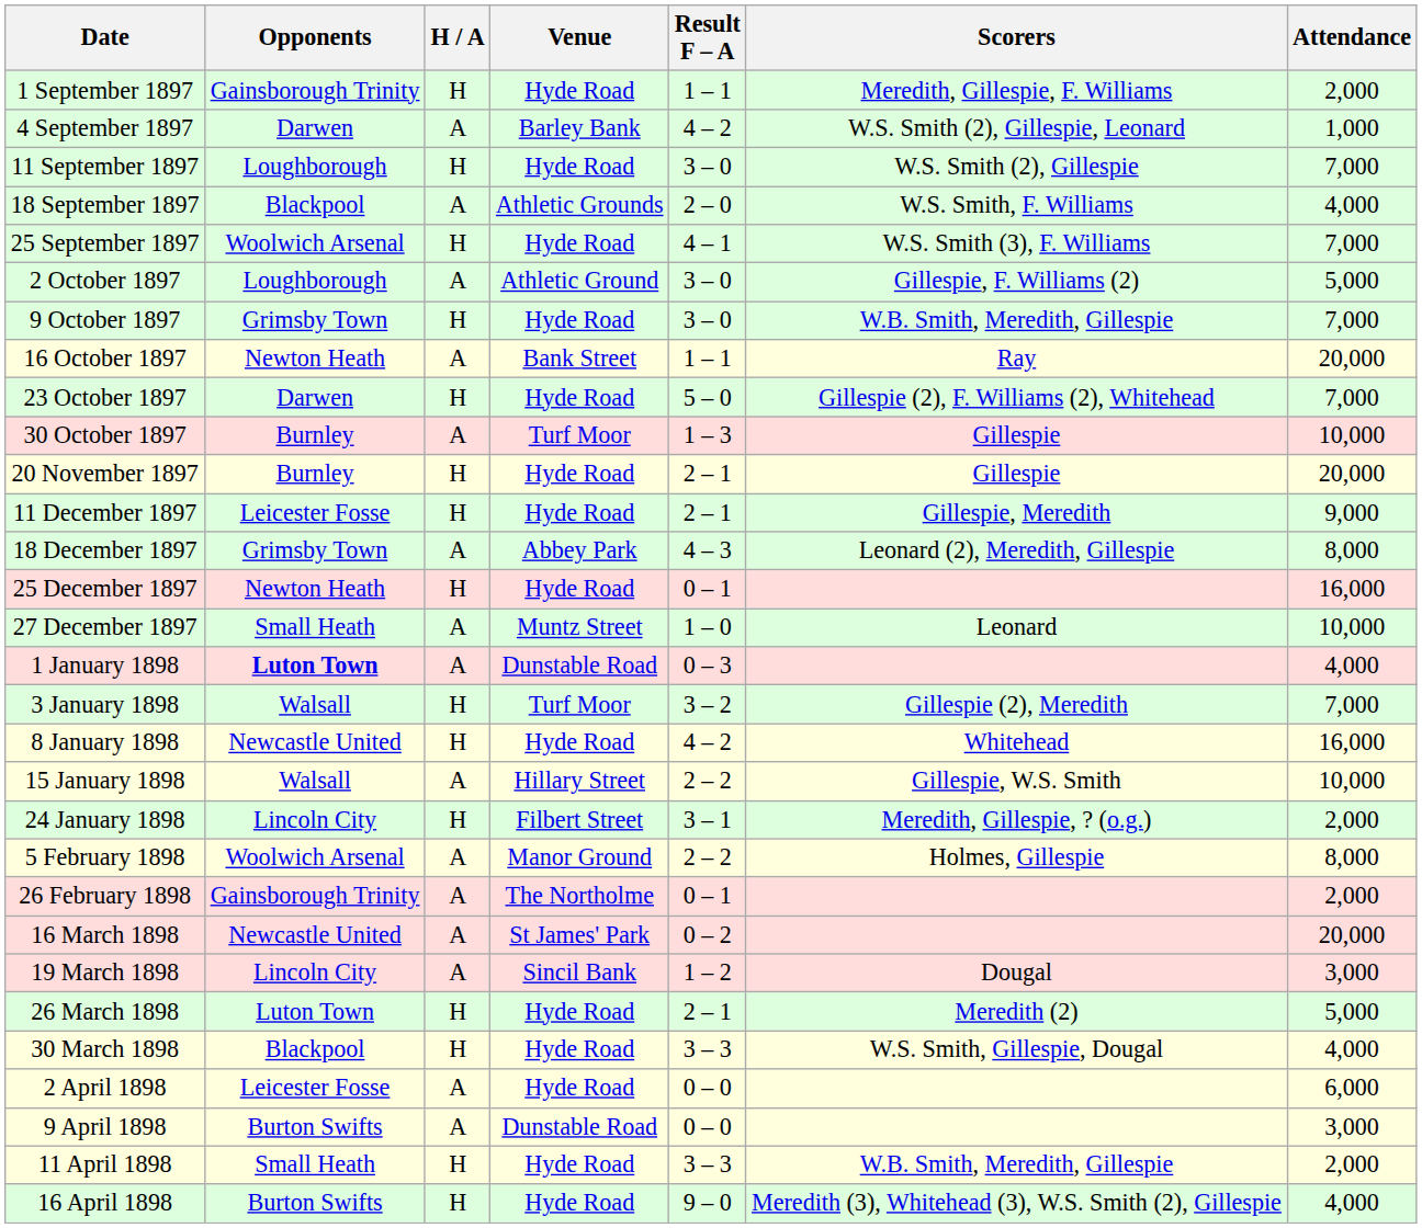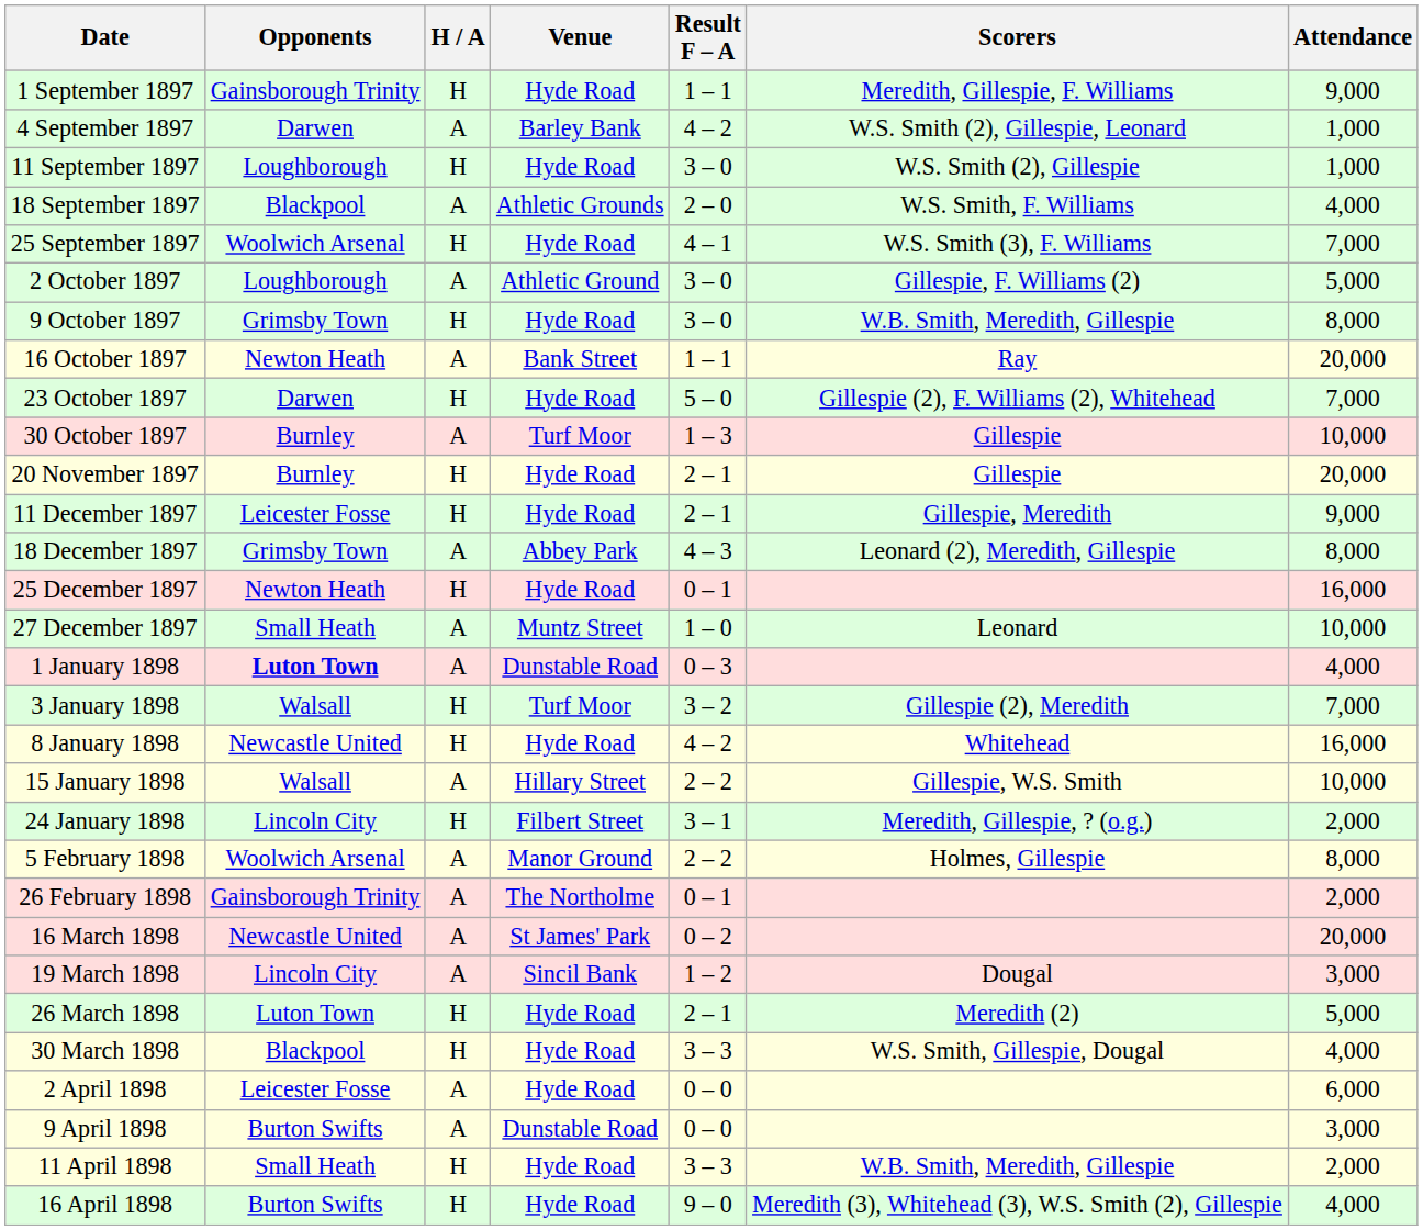 <table class="wikitable" style="text-align:center">
 <tr>
 <th>Date</th>
 <th>Opponents</th>
 <th>H / A</th>
 <th>Venue</th>
 <th>Result<br>F – A</th>
 <th>Scorers</th>
 <th>Attendance</th>
 </tr>
 <tr bgcolor="#ddffdd">
 <td>1 September 1897</td>
 <td><a href='#'>Gainsborough Trinity</a></td>
 <td>H</td>
 <td><a href='#'>Hyde Road</a></td>
 <td>1 – 1</td>
 <td><a href='#'>Meredith</a>, <a href='#'>Gillespie</a>, <a href='#'>F. Williams</a></td>
-<td>2,000</td>
+<td>9,000</td>
 </tr>
 <tr bgcolor="#ddffdd">
 <td>4 September 1897</td>
 <td><a href='#'>Darwen</a></td>
 <td>A</td>
 <td><a href='#'>Barley Bank</a></td>
 <td>4 – 2</td>
 <td>W.S. Smith (2), <a href='#'>Gillespie</a>, <a href='#'>Leonard</a></td>
 <td>1,000</td>
 </tr>
 <tr bgcolor="#ddffdd">
 <td>11 September 1897</td>
 <td><a href='#'>Loughborough</a></td>
 <td>H</td>
 <td><a href='#'>Hyde Road</a></td>
 <td>3 – 0</td>
 <td>W.S. Smith (2), <a href='#'>Gillespie</a></td>
-<td>7,000</td>
+<td>1,000</td>
 </tr>
 <tr bgcolor="#ddffdd">
 <td>18 September 1897</td>
 <td><a href='#'>Blackpool</a></td>
 <td>A</td>
 <td><a href='#'>Athletic Grounds</a></td>
 <td>2 – 0</td>
 <td>W.S. Smith, <a href='#'>F. Williams</a></td>
 <td>4,000</td>
 </tr>
 <tr bgcolor="#ddffdd">
 <td>25 September 1897</td>
 <td><a href='#'>Woolwich Arsenal</a></td>
 <td>H</td>
 <td><a href='#'>Hyde Road</a></td>
 <td>4 – 1</td>
 <td>W.S. Smith (3), <a href='#'>F. Williams</a></td>
 <td>7,000</td>
 </tr>
 <tr bgcolor="#ddffdd">
 <td>2 October 1897</td>
 <td><a href='#'>Loughborough</a></td>
 <td>A</td>
 <td><a href='#'>Athletic Ground</a></td>
 <td>3 – 0</td>
 <td><a href='#'>Gillespie</a>, <a href='#'>F. Williams</a> (2)</td>
 <td>5,000</td>
 </tr>
 <tr bgcolor="#ddffdd">
 <td>9 October 1897</td>
 <td><a href='#'>Grimsby Town</a></td>
 <td>H</td>
 <td><a href='#'>Hyde Road</a></td>
 <td>3 – 0</td>
 <td><a href='#'>W.B. Smith</a>, <a href='#'>Meredith</a>, <a href='#'>Gillespie</a></td>
-<td>7,000</td>
+<td>8,000</td>
 </tr>
 <tr bgcolor="#ffffdd">
 <td>16 October 1897</td>
 <td><a href='#'>Newton Heath</a></td>
 <td>A</td>
 <td><a href='#'>Bank Street</a></td>
 <td>1 – 1</td>
 <td><a href='#'>Ray</a></td>
 <td>20,000</td>
 </tr>
 <tr bgcolor="#ddffdd">
 <td>23 October 1897</td>
 <td><a href='#'>Darwen</a></td>
 <td>H</td>
 <td><a href='#'>Hyde Road</a></td>
 <td>5 – 0</td>
 <td><a href='#'>Gillespie</a> (2), <a href='#'>F. Williams</a> (2), <a href='#'>Whitehead</a></td>
 <td>7,000</td>
 </tr>
 <tr bgcolor="#ffdddd">
 <td>30 October 1897</td>
 <td><a href='#'>Burnley</a></td>
 <td>A</td>
 <td><a href='#'>Turf Moor</a></td>
 <td>1 – 3</td>
 <td><a href='#'>Gillespie</a></td>
 <td>10,000</td>
 </tr>
 <tr bgcolor="#ffffdd">
 <td>20 November 1897</td>
 <td><a href='#'>Burnley</a></td>
 <td>H</td>
 <td><a href='#'>Hyde Road</a></td>
 <td>2 – 1</td>
 <td><a href='#'>Gillespie</a></td>
 <td>20,000</td>
 </tr>
 <tr bgcolor="#ddffdd">
 <td>11 December 1897</td>
 <td><a href='#'>Leicester Fosse</a></td>
 <td>H</td>
 <td><a href='#'>Hyde Road</a></td>
 <td>2 – 1</td>
 <td><a href='#'>Gillespie</a>, <a href='#'>Meredith</a></td>
 <td>9,000</td>
 </tr>
 <tr bgcolor="#ddffdd">
 <td>18 December 1897</td>
 <td><a href='#'>Grimsby Town</a></td>
 <td>A</td>
 <td><a href='#'>Abbey Park</a></td>
 <td>4 – 3</td>
 <td>Leonard (2), <a href='#'>Meredith</a>, <a href='#'>Gillespie</a></td>
 <td>8,000</td>
 </tr>
 <tr bgcolor="#ffdddd">
 <td>25 December 1897</td>
 <td><a href='#'>Newton Heath</a></td>
 <td>H</td>
 <td><a href='#'>Hyde Road</a></td>
 <td>0 – 1</td>
 <td></td>
 <td>16,000</td>
 </tr>
 <tr bgcolor="#ddffdd">
 <td>27 December 1897</td>
 <td><a href='#'>Small Heath</a></td>
 <td>A</td>
 <td><a href='#'>Muntz Street</a></td>
 <td>1 – 0</td>
 <td>Leonard</td>
 <td>10,000</td>
 </tr>
 <tr bgcolor="#ffdddd">
 <td>1 January 1898</td>
 <td><strong><a href='#'>Luton Town</a></strong></td>
 <td>A</td>
 <td><a href='#'>Dunstable Road</a></td>
 <td>0 – 3</td>
 <td></td>
 <td>4,000</td>
 </tr>
 <tr bgcolor="#ddffdd">
 <td>3 January 1898</td>
 <td><a href='#'>Walsall</a></td>
 <td>H</td>
 <td><a href='#'>Turf Moor</a></td>
 <td>3 – 2</td>
 <td><a href='#'>Gillespie</a> (2), <a href='#'>Meredith</a></td>
 <td>7,000</td>
 </tr>
 <tr bgcolor="#ffffdd">
 <td>8 January 1898</td>
 <td><a href='#'>Newcastle United</a></td>
 <td>H</td>
 <td><a href='#'>Hyde Road</a></td>
 <td>4 – 2</td>
 <td><a href='#'>Whitehead</a></td>
 <td>16,000</td>
 </tr>
 <tr bgcolor="#ffffdd">
 <td>15 January 1898</td>
 <td><a href='#'>Walsall</a></td>
 <td>A</td>
 <td><a href='#'>Hillary Street</a></td>
 <td>2 – 2</td>
 <td><a href='#'>Gillespie</a>, W.S. Smith</td>
 <td>10,000</td>
 </tr>
 <tr bgcolor="#ddffdd">
 <td>24 January 1898</td>
 <td><a href='#'>Lincoln City</a></td>
 <td>H</td>
 <td><a href='#'>Filbert Street</a></td>
 <td>3 – 1</td>
 <td><a href='#'>Meredith</a>, <a href='#'>Gillespie</a>, ? (<a href='#'>o.g.</a>)</td>
 <td>2,000</td>
 </tr>
 <tr bgcolor="#ffffdd">
 <td>5 February 1898</td>
 <td><a href='#'>Woolwich Arsenal</a></td>
 <td>A</td>
 <td><a href='#'>Manor Ground</a></td>
 <td>2 – 2</td>
 <td>Holmes, <a href='#'>Gillespie</a></td>
 <td>8,000</td>
 </tr>
 <tr bgcolor="#ffdddd">
 <td>26 February 1898</td>
 <td><a href='#'>Gainsborough Trinity</a></td>
 <td>A</td>
 <td><a href='#'>The Northolme</a></td>
 <td>0 – 1</td>
 <td></td>
 <td>2,000</td>
 </tr>
 <tr bgcolor="#ffdddd">
 <td>16 March 1898</td>
 <td><a href='#'>Newcastle United</a></td>
 <td>A</td>
 <td><a href='#'>St James' Park</a></td>
 <td>0 – 2</td>
 <td></td>
 <td>20,000</td>
 </tr>
 <tr bgcolor="#ffdddd">
 <td>19 March 1898</td>
 <td><a href='#'>Lincoln City</a></td>
 <td>A</td>
 <td><a href='#'>Sincil Bank</a></td>
 <td>1 – 2</td>
 <td>Dougal</td>
 <td>3,000</td>
 </tr>
 <tr bgcolor="#ddffdd">
 <td>26 March 1898</td>
 <td><a href='#'>Luton Town</a></td>
 <td>H</td>
 <td><a href='#'>Hyde Road</a></td>
 <td>2 – 1</td>
 <td><a href='#'>Meredith</a> (2)</td>
 <td>5,000</td>
 </tr>
 <tr bgcolor="#ffffdd">
 <td>30 March 1898</td>
 <td><a href='#'>Blackpool</a></td>
 <td>H</td>
 <td><a href='#'>Hyde Road</a></td>
 <td>3 – 3</td>
 <td>W.S. Smith, <a href='#'>Gillespie</a>, Dougal</td>
 <td>4,000</td>
 </tr>
 <tr bgcolor="#ffffdd">
 <td>2 April 1898</td>
 <td><a href='#'>Leicester Fosse</a></td>
 <td>A</td>
 <td><a href='#'>Hyde Road</a></td>
 <td>0 – 0</td>
 <td></td>
 <td>6,000</td>
 </tr>
 <tr bgcolor="#ffffdd">
 <td>9 April 1898</td>
 <td><a href='#'>Burton Swifts</a></td>
 <td>A</td>
 <td><a href='#'>Dunstable Road</a></td>
 <td>0 – 0</td>
 <td></td>
 <td>3,000</td>
 </tr>
 <tr bgcolor="#ffffdd">
 <td>11 April 1898</td>
 <td><a href='#'>Small Heath</a></td>
 <td>H</td>
 <td><a href='#'>Hyde Road</a></td>
 <td>3 – 3</td>
 <td><a href='#'>W.B. Smith</a>, <a href='#'>Meredith</a>, <a href='#'>Gillespie</a></td>
 <td>2,000</td>
 </tr>
 <tr bgcolor="#ddffdd">
 <td>16 April 1898</td>
 <td><a href='#'>Burton Swifts</a></td>
 <td>H</td>
 <td><a href='#'>Hyde Road</a></td>
 <td>9 – 0</td>
 <td><a href='#'>Meredith</a> (3), <a href='#'>Whitehead</a> (3), W.S. Smith (2), <a href='#'>Gillespie</a></td>
 <td>4,000</td>
 </tr>
 </table>
